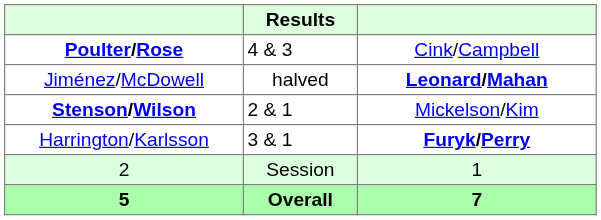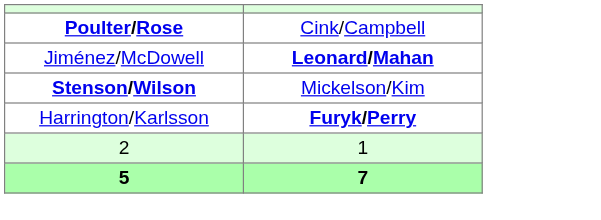 <table border="1" cellpadding="3" style="border-collapse:collapse; text-align:center;">
 <tr style="background:#dfd;">
 <th style="width:12em;"></th>
-<th style="width:5.5em;">Results</th>
 <th style="width:12em;"></th>
 </tr>
 <tr>
 <td><strong><a href='#'>Poulter</a>/<a href='#'>Rose</a></strong></td>
-<td align=left> 4 & 3</td>
 <td><a href='#'>Cink</a>/<a href='#'>Campbell</a></td>
 </tr>
 <tr>
 <td><a href='#'>Jiménez</a>/<a href='#'>McDowell</a></td>
-<td>halved</td>
 <td><strong><a href='#'>Leonard</a>/<a href='#'>Mahan</a></strong></td>
 </tr>
 <tr>
 <td><strong><a href='#'>Stenson</a>/<a href='#'>Wilson</a></strong></td>
-<td align=left> 2 & 1</td>
 <td><a href='#'>Mickelson</a>/<a href='#'>Kim</a></td>
 </tr>
 <tr>
 <td><a href='#'>Harrington</a>/<a href='#'>Karlsson</a></td>
-<td align=left> 3 & 1</td>
 <td><strong><a href='#'>Furyk</a>/<a href='#'>Perry</a></strong></td>
 </tr>
 <tr style="background:#dfd;">
 <td>2</td>
-<td>Session</td>
 <td>1</td>
 </tr>
 <tr style="background:#afa;">
 <th>5</th>
-<th>Overall</th>
 <th>7</th>
 </tr>
 </table>
